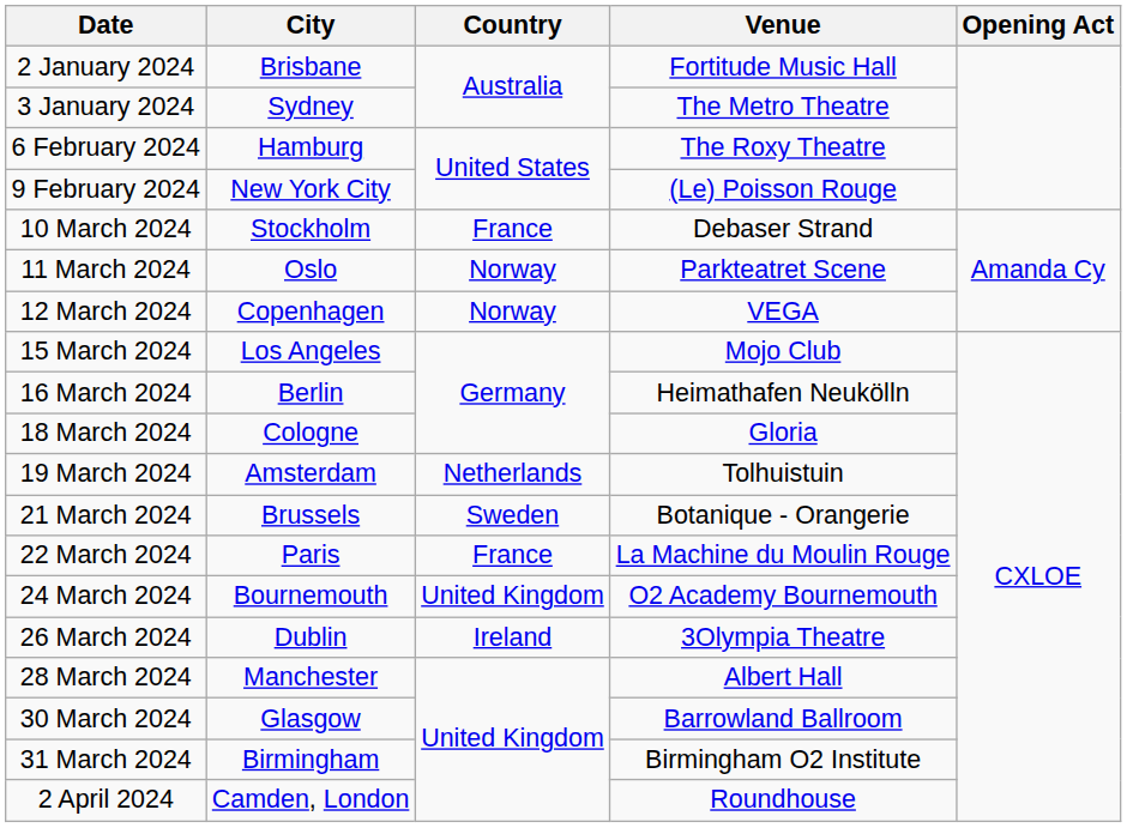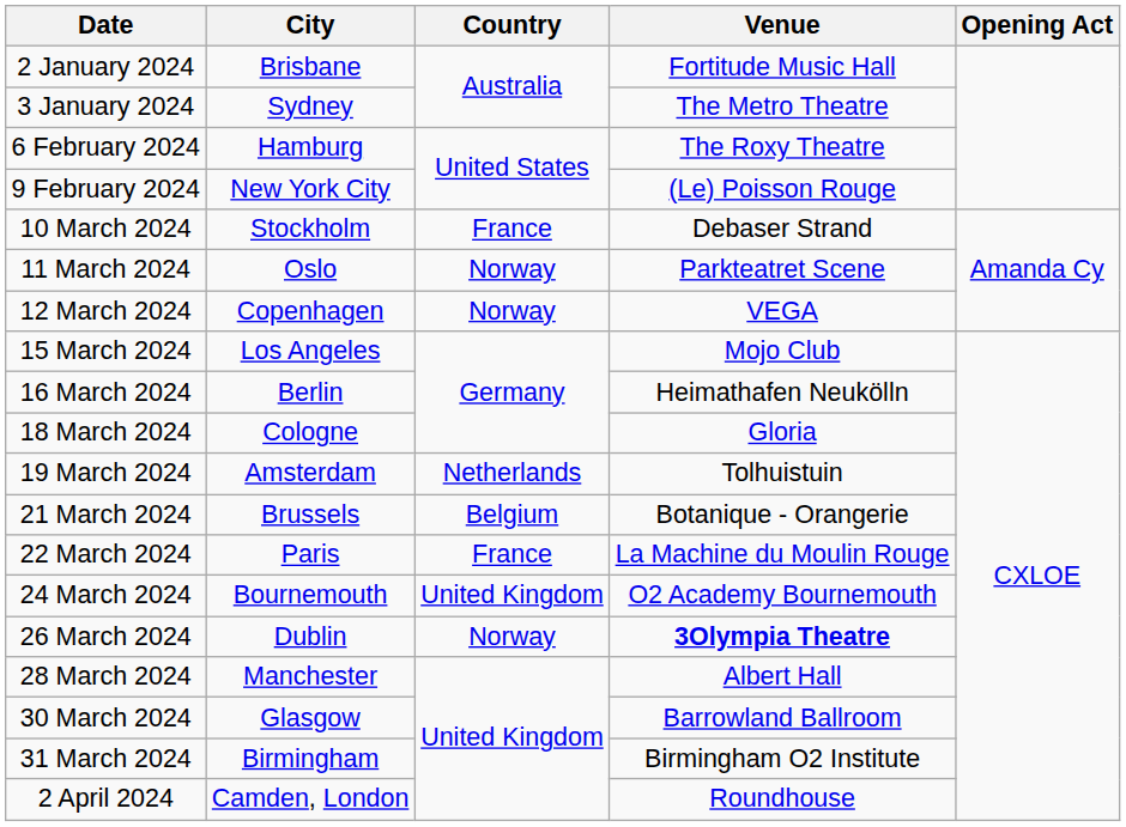 <table class="wikitable" style="text-align:center;">
 <tr>
 <th>Date</th>
 <th>City</th>
 <th>Country</th>
 <th>Venue</th>
 <th>Opening Act</th>
 </tr>
 <tr>
 <td>2 January 2024</td>
 <td><a href='#'>Brisbane</a></td>
 <td rowspan="2"><a href='#'>Australia</a></td>
 <td><a href='#'>Fortitude Music Hall</a></td>
 </tr>
 <tr>
 <td>3 January 2024</td>
 <td><a href='#'>Sydney</a></td>
 <td><a href='#'>The Metro Theatre</a></td>
 </tr>
 <tr>
 <td>6 February 2024</td>
 <td><a href='#'>Hamburg</a></td>
 <td rowspan="2"><a href='#'>United States</a></td>
 <td><a href='#'>The Roxy Theatre</a></td>
 </tr>
 <tr>
 <td>9 February 2024</td>
 <td><a href='#'>New York City</a></td>
 <td><a href='#'>(Le) Poisson Rouge</a></td>
 </tr>
 <tr>
 <td>10 March 2024</td>
 <td><a href='#'>Stockholm</a></td>
 <td><a href='#'>France</a></td>
 <td>Debaser Strand</td>
 <td rowspan="3"><a href='#'>Amanda Cy</a></td>
 </tr>
 <tr>
 <td>11 March 2024</td>
 <td><a href='#'>Oslo</a></td>
 <td><a href='#'>Norway</a></td>
 <td><a href='#'>Parkteatret Scene</a></td>
 </tr>
 <tr>
 <td>12 March 2024</td>
 <td><a href='#'>Copenhagen</a></td>
 <td><a href='#'>Norway</a></td>
 <td><a href='#'>VEGA</a></td>
 </tr>
 <tr>
 <td>15 March 2024</td>
 <td><a href='#'>Los Angeles</a></td>
 <td rowspan="3"><a href='#'>Germany</a></td>
 <td><a href='#'>Mojo Club</a></td>
 <td rowspan="12"><a href='#'>CXLOE</a></td>
 </tr>
 <tr>
 <td>16 March 2024</td>
 <td><a href='#'>Berlin</a></td>
 <td>Heimathafen Neukölln</td>
 </tr>
 <tr>
 <td>18 March 2024</td>
 <td><a href='#'>Cologne</a></td>
 <td><a href='#'>Gloria</a></td>
 </tr>
 <tr>
 <td>19 March 2024</td>
 <td><a href='#'>Amsterdam</a></td>
 <td><a href='#'>Netherlands</a></td>
 <td>Tolhuistuin</td>
 </tr>
 <tr>
 <td>21 March 2024</td>
 <td><a href='#'>Brussels</a></td>
-<td><a href='#'>Sweden</a></td>
+<td><a href='#'>Belgium</a></td>
 <td>Botanique - Orangerie</td>
 </tr>
 <tr>
 <td>22 March 2024</td>
 <td><a href='#'>Paris</a></td>
 <td><a href='#'>France</a></td>
 <td><a href='#'>La Machine du Moulin Rouge</a></td>
 </tr>
 <tr>
 <td>24 March 2024</td>
 <td><a href='#'>Bournemouth</a></td>
 <td><a href='#'>United Kingdom</a></td>
 <td><a href='#'>O2 Academy Bournemouth</a></td>
 </tr>
 <tr>
 <td>26 March 2024</td>
 <td><a href='#'>Dublin</a></td>
-<td><a href='#'>Ireland</a></td>
-<td><a href='#'>3Olympia Theatre</a></td>
+<td><a href='#'>Norway</a></td>
+<td><strong><a href='#'>3Olympia Theatre</a></strong></td>
 </tr>
 <tr>
 <td>28 March 2024</td>
 <td><a href='#'>Manchester</a></td>
 <td rowspan="4"><a href='#'>United Kingdom</a></td>
 <td><a href='#'>Albert Hall</a></td>
 </tr>
 <tr>
 <td>30 March 2024</td>
 <td><a href='#'>Glasgow</a></td>
 <td><a href='#'>Barrowland Ballroom</a></td>
 </tr>
 <tr>
 <td>31 March 2024</td>
 <td><a href='#'>Birmingham</a></td>
 <td>Birmingham O2 Institute</td>
 </tr>
 <tr>
 <td>2 April 2024</td>
 <td><a href='#'>Camden</a>, <a href='#'>London</a></td>
 <td><a href='#'>Roundhouse</a></td>
 </tr>
 </table>
